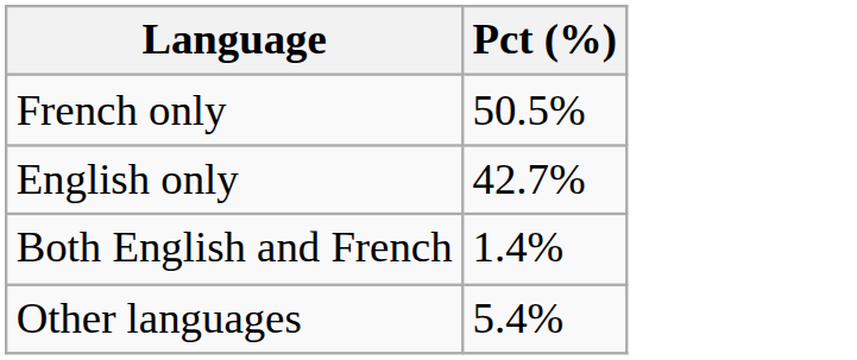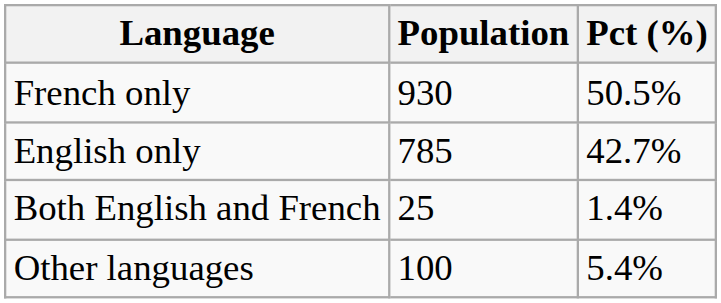 <table class="wikitable">
 <tr>
 <th>Language</th>
+<th>Population</th>
 <th>Pct (%)</th>
 </tr>
 <tr>
 <td>French only</td>
+<td>930</td>
 <td>50.5%</td>
 </tr>
 <tr>
 <td>English only</td>
+<td>785</td>
 <td>42.7%</td>
 </tr>
 <tr>
 <td>Both English and French</td>
+<td>25</td>
 <td>1.4%</td>
 </tr>
 <tr>
 <td>Other languages</td>
+<td>100</td>
 <td>5.4%</td>
 </tr>
 </table>
